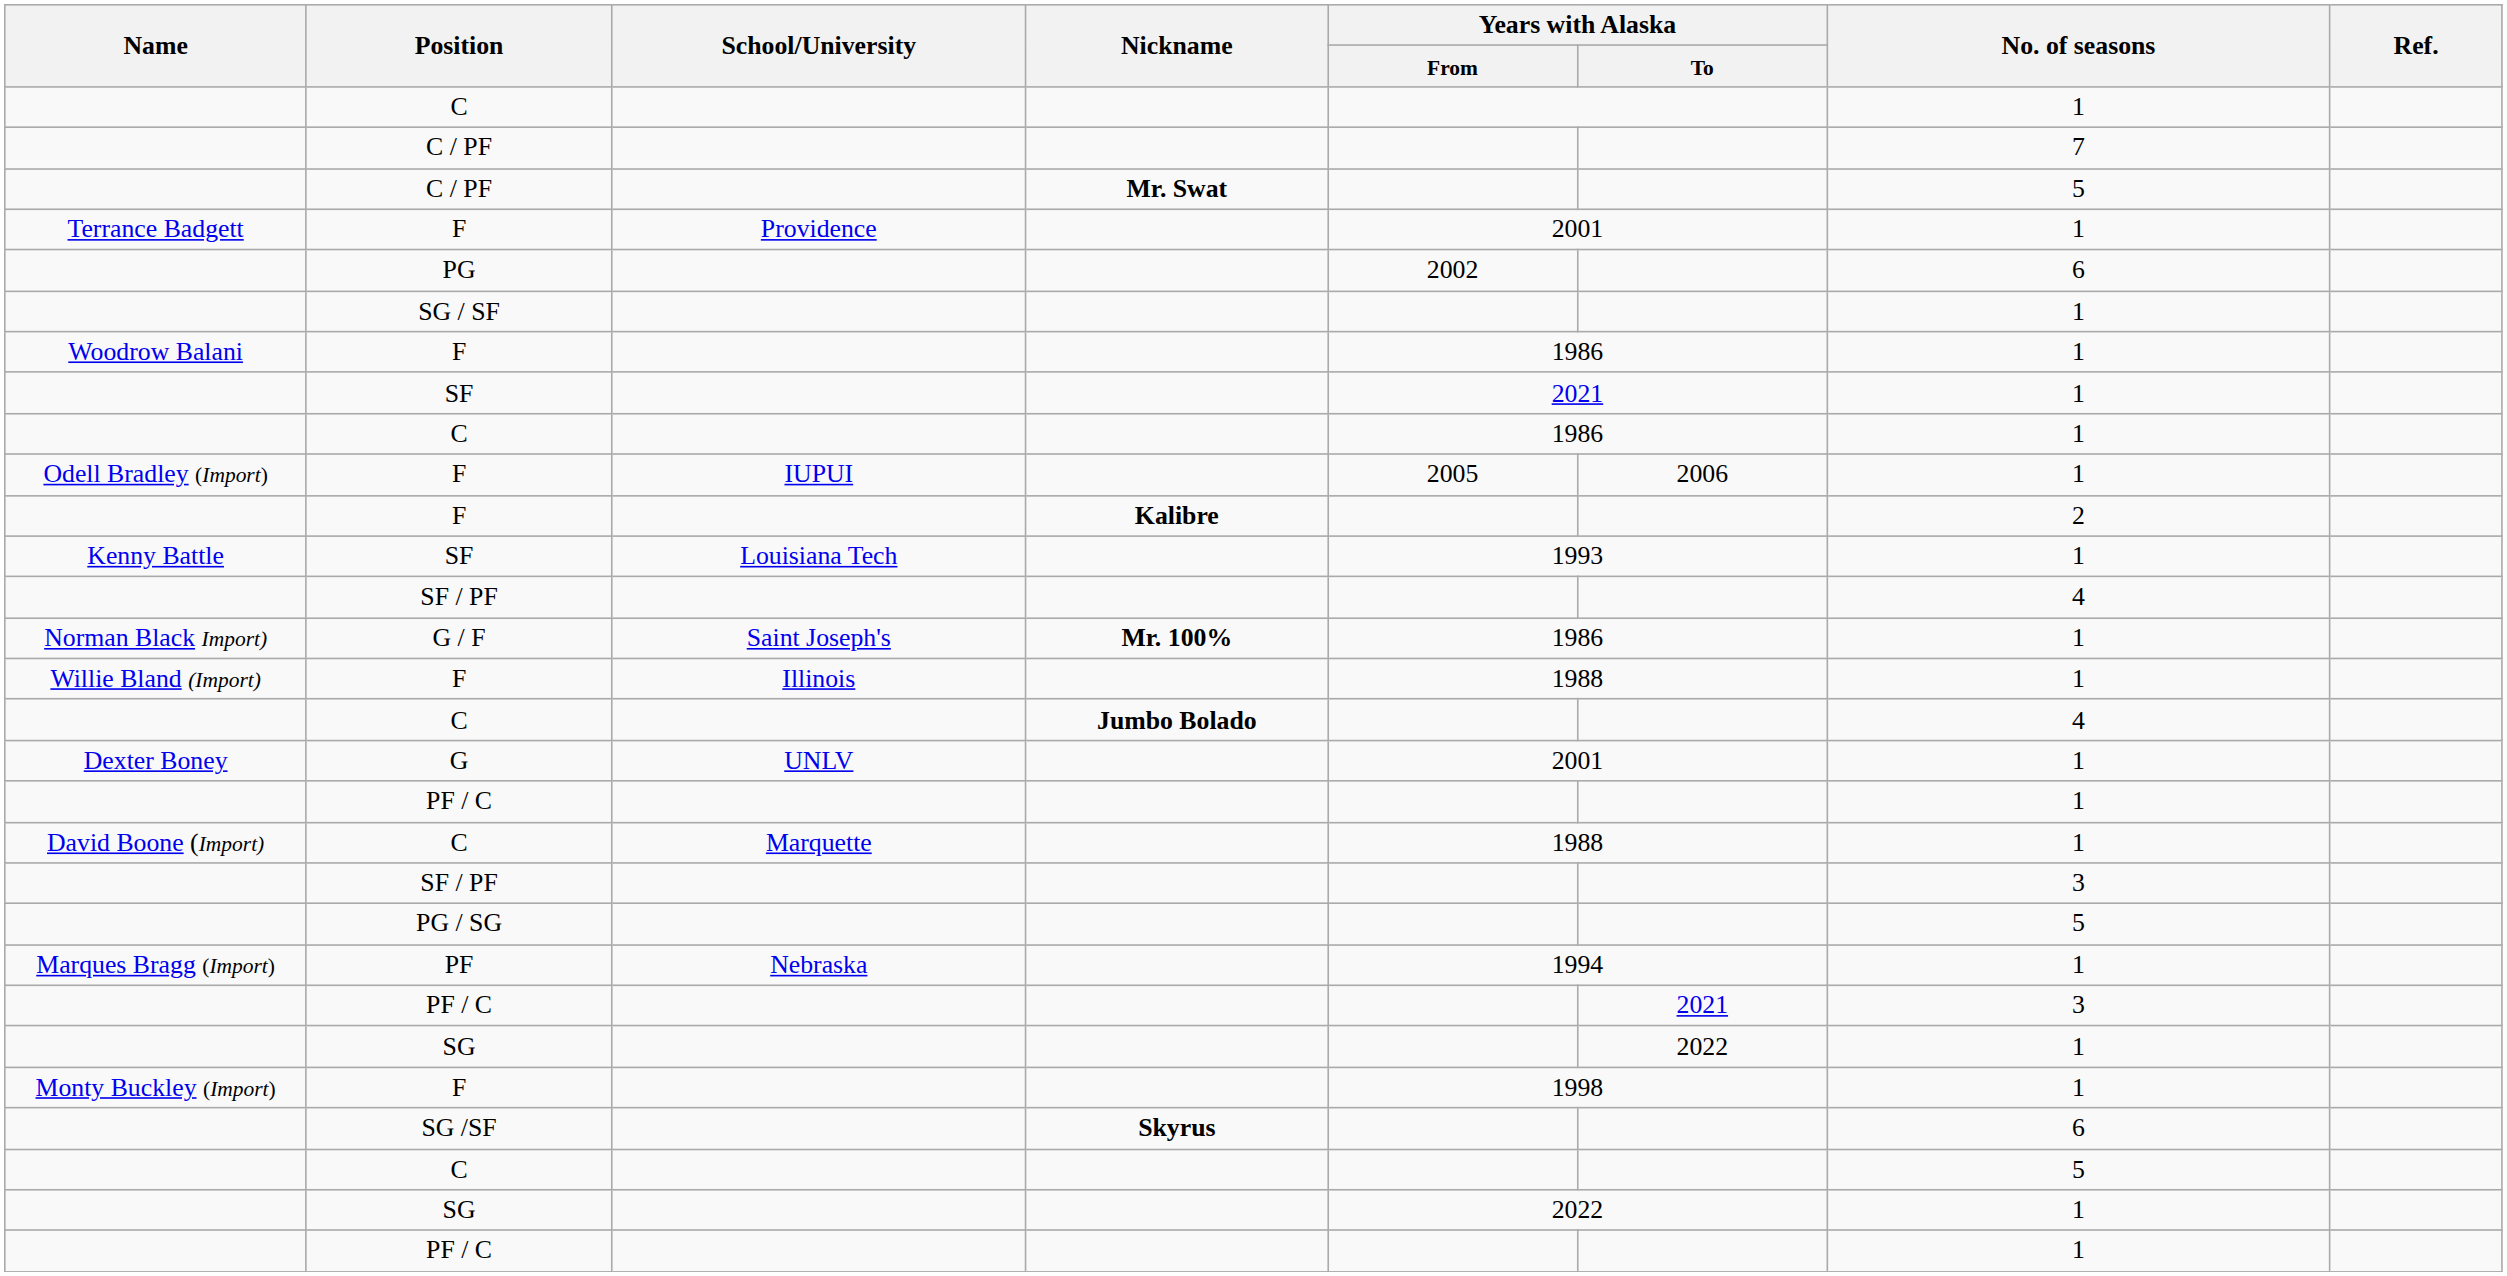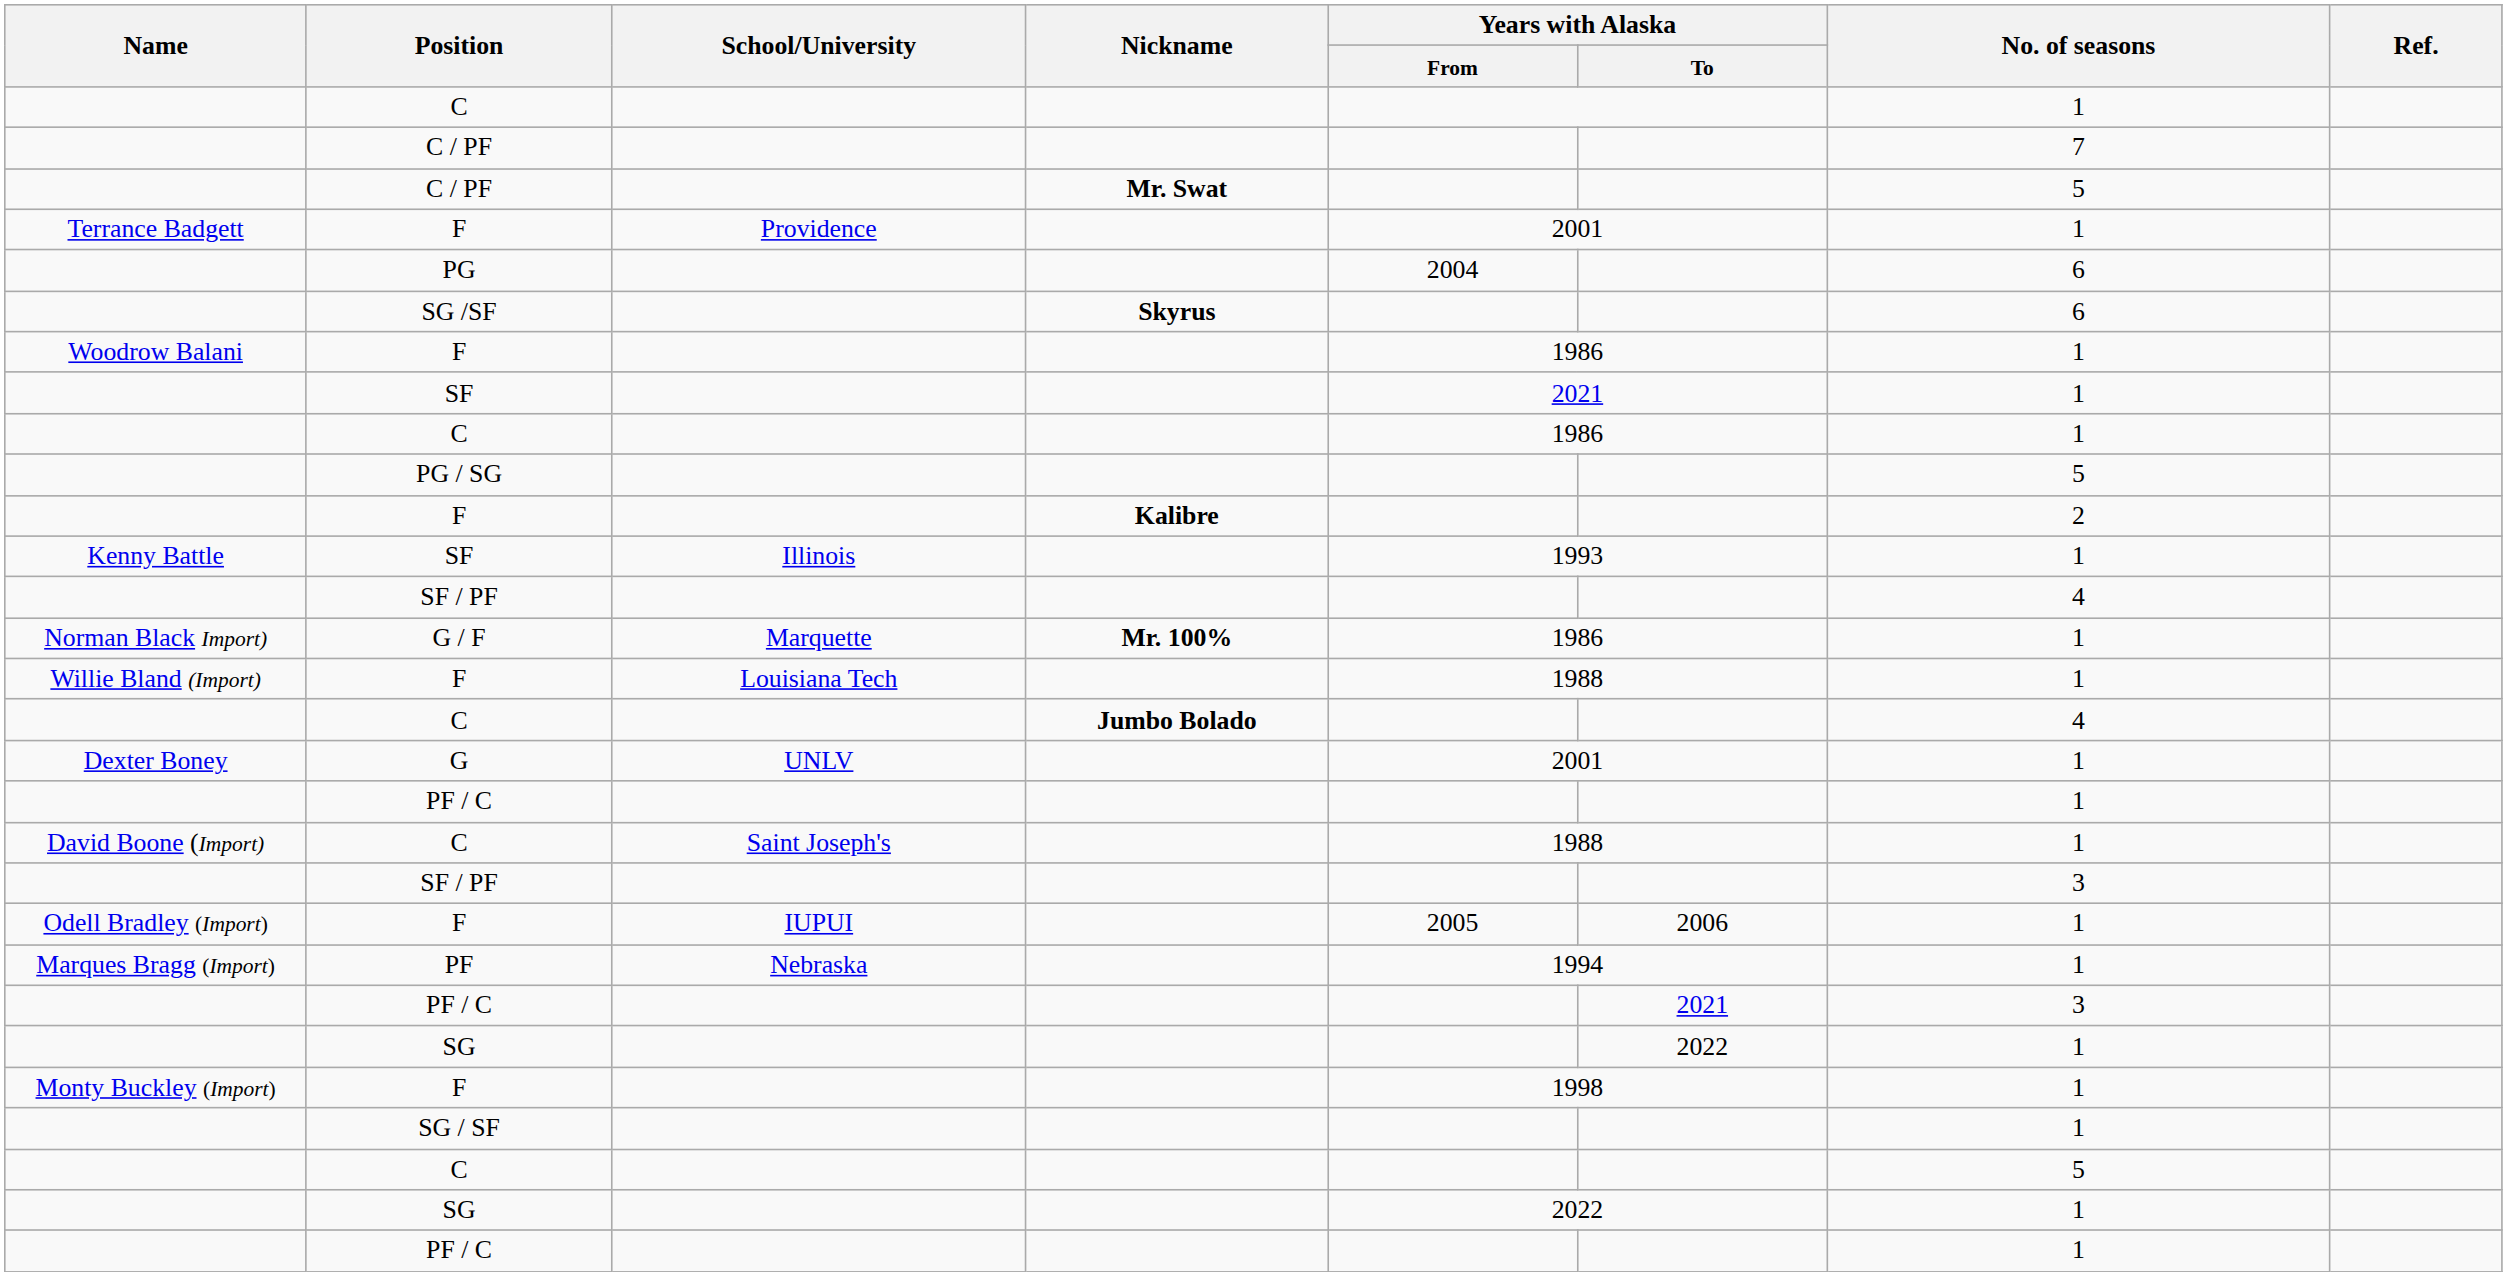 <table class="wikitable sortable" style="text-align:center" width="98%">
 <tr>
 <th style="width:180px;" rowspan="2">Name</th>
 <th rowspan="2">Position</th>
 <th style="width:250px;" rowspan="2">School/University</th>
 <th style="width:180px;" rowspan="2">Nickname</th>
 <th style="width:180px; text-align:center;" colspan="2">Years with Alaska</th>
 <th rowspan="2">No. of seasons</th>
 <th rowspan="2"; class=unsortable>Ref.</th>
 </tr>
 <tr>
 <th style="width:10%; text-align:center;"><small>From</small></th>
 <th style="width:10%; text-align:center;"><small>To</small></th>
 </tr>
 <tr>
 <td></td>
 <td>C</td>
 <td></td>
 <td></td>
 <td colspan="2"></td>
 <td>1</td>
 <td></td>
 </tr>
 <tr>
 <td></td>
 <td>C / PF</td>
 <td></td>
 <td></td>
 <td></td>
 <td></td>
 <td>7</td>
 <td></td>
 </tr>
 <tr>
 <td></td>
 <td>C / PF</td>
 <td></td>
 <td><strong>Mr. Swat</strong></td>
 <td></td>
 <td></td>
 <td>5</td>
 <td></td>
 </tr>
 <tr>
 <td><a href='#'>Terrance Badgett</a></td>
 <td>F</td>
 <td><a href='#'>Providence</a></td>
 <td></td>
 <td colspan="2">2001</td>
 <td>1</td>
 <td></td>
 </tr>
 <tr>
 <td></td>
 <td>PG</td>
 <td></td>
 <td></td>
-<td>2002</td>
+<td>2004</td>
 <td></td>
 <td>6</td>
 <td></td>
 </tr>
 <tr>
+<td><br></td>
+<td>SG /SF</td>
 <td></td>
-<td>SG / SF</td>
+<td><strong>Skyrus</strong></td>
 <td></td>
 <td></td>
-<td></td>
-<td></td>
-<td>1</td>
+<td>6</td>
 <td></td>
 </tr>
 <tr>
 <td><a href='#'>Woodrow Balani</a></td>
 <td>F</td>
 <td></td>
 <td></td>
 <td colspan="2">1986</td>
 <td>1</td>
 <td></td>
 </tr>
 <tr>
 <td></td>
 <td>SF</td>
 <td></td>
 <td></td>
 <td colspan="2"><a href='#'>2021</a></td>
 <td>1</td>
 <td></td>
 </tr>
 <tr>
 <td></td>
 <td>C</td>
 <td></td>
 <td></td>
 <td colspan="2">1986</td>
 <td>1</td>
 <td></td>
 </tr>
 <tr>
-<td><a href='#'>Odell Bradley</a> <small>(<em>Import</em>)</small></td>
-<td>F</td>
-<td><a href='#'>IUPUI</a></td>
 <td></td>
-<td>2005</td>
-<td>2006</td>
-<td>1</td>
+<td>PG / SG</td>
+<td></td>
+<td></td>
+<td></td>
+<td></td>
+<td>5</td>
 <td></td>
 </tr>
 <tr>
 <td></td>
 <td>F</td>
 <td></td>
 <td><strong>Kalibre</strong></td>
 <td></td>
 <td></td>
 <td>2</td>
 <td></td>
 </tr>
 <tr>
 <td><a href='#'>Kenny Battle</a></td>
 <td>SF</td>
-<td><a href='#'>Louisiana Tech</a></td>
+<td><a href='#'>Illinois</a></td>
 <td></td>
 <td colspan="2">1993</td>
 <td>1</td>
 <td></td>
 </tr>
 <tr>
 <td></td>
 <td>SF / PF</td>
 <td></td>
 <td></td>
 <td><br></td>
 <td><br></td>
 <td>4</td>
 <td></td>
 </tr>
 <tr>
 <td><a href='#'>Norman Black</a> <small><em>Import)</em></small></td>
 <td>G / F</td>
-<td><a href='#'>Saint Joseph's</a></td>
+<td><a href='#'>Marquette</a></td>
 <td><strong>Mr. 100%</strong></td>
 <td colspan="2">1986</td>
 <td>1</td>
 <td></td>
 </tr>
 <tr>
 <td><a href='#'>Willie Bland</a>  <small><em>(Import)</em></small></td>
 <td>F</td>
-<td><a href='#'>Illinois</a></td>
+<td><a href='#'>Louisiana Tech</a></td>
 <td></td>
 <td colspan="2">1988</td>
 <td>1</td>
 <td></td>
 </tr>
 <tr>
 <td></td>
 <td>C</td>
 <td></td>
 <td><strong>Jumbo Bolado</strong></td>
 <td></td>
 <td></td>
 <td>4</td>
 <td></td>
 </tr>
 <tr>
 <td><a href='#'>Dexter Boney</a></td>
 <td>G</td>
 <td><a href='#'>UNLV</a></td>
 <td></td>
 <td colspan="2">2001</td>
 <td>1</td>
 <td></td>
 </tr>
 <tr>
 <td></td>
 <td>PF / C</td>
 <td></td>
 <td></td>
 <td></td>
 <td></td>
 <td>1</td>
 <td></td>
 </tr>
 <tr>
 <td><a href='#'>David Boone</a> (<small><em>Import)</em></small></td>
 <td>C</td>
-<td><a href='#'>Marquette</a></td>
+<td><a href='#'>Saint Joseph's</a></td>
 <td></td>
 <td colspan="2">1988</td>
 <td>1</td>
 <td></td>
 </tr>
 <tr>
 <td></td>
 <td>SF / PF</td>
 <td></td>
 <td></td>
 <td></td>
 <td></td>
 <td>3</td>
 <td></td>
 </tr>
 <tr>
+<td><a href='#'>Odell Bradley</a> <small>(<em>Import</em>)</small></td>
+<td>F</td>
+<td><a href='#'>IUPUI</a></td>
 <td></td>
-<td>PG / SG</td>
-<td></td>
-<td></td>
-<td></td>
-<td></td>
-<td>5</td>
+<td>2005</td>
+<td>2006</td>
+<td>1</td>
 <td></td>
 </tr>
 <tr>
 <td><a href='#'>Marques Bragg</a> <small>(<em>Import</em>)</small></td>
 <td>PF</td>
 <td><a href='#'>Nebraska</a></td>
 <td></td>
 <td colspan="2">1994</td>
 <td>1</td>
 <td></td>
 </tr>
 <tr>
 <td></td>
 <td>PF / C</td>
 <td></td>
 <td></td>
 <td></td>
 <td><a href='#'>2021</a></td>
 <td>3</td>
 <td></td>
 </tr>
 <tr>
 <td></td>
 <td>SG</td>
 <td></td>
 <td></td>
 <td></td>
 <td>2022</td>
 <td>1</td>
 <td></td>
 </tr>
 <tr>
 <td><a href='#'>Monty Buckley</a> <small>(<em>Import</em>)</small></td>
 <td>F</td>
 <td></td>
 <td></td>
 <td colspan="2">1998</td>
 <td>1</td>
 <td></td>
 </tr>
 <tr>
-<td><br></td>
-<td>SG /SF</td>
 <td></td>
-<td><strong>Skyrus</strong></td>
+<td>SG / SF</td>
 <td></td>
 <td></td>
-<td>6</td>
+<td></td>
+<td></td>
+<td>1</td>
 <td></td>
 </tr>
 <tr>
 <td></td>
 <td>C</td>
 <td></td>
 <td></td>
 <td></td>
 <td></td>
 <td>5</td>
 <td></td>
 </tr>
 <tr>
 <td></td>
 <td>SG</td>
 <td></td>
 <td></td>
 <td colspan="2">2022</td>
 <td>1</td>
 <td></td>
 </tr>
 <tr>
 <td><br></td>
 <td>PF / C</td>
 <td></td>
 <td></td>
 <td></td>
 <td></td>
 <td>1</td>
 <td></td>
 </tr>
 </table>
